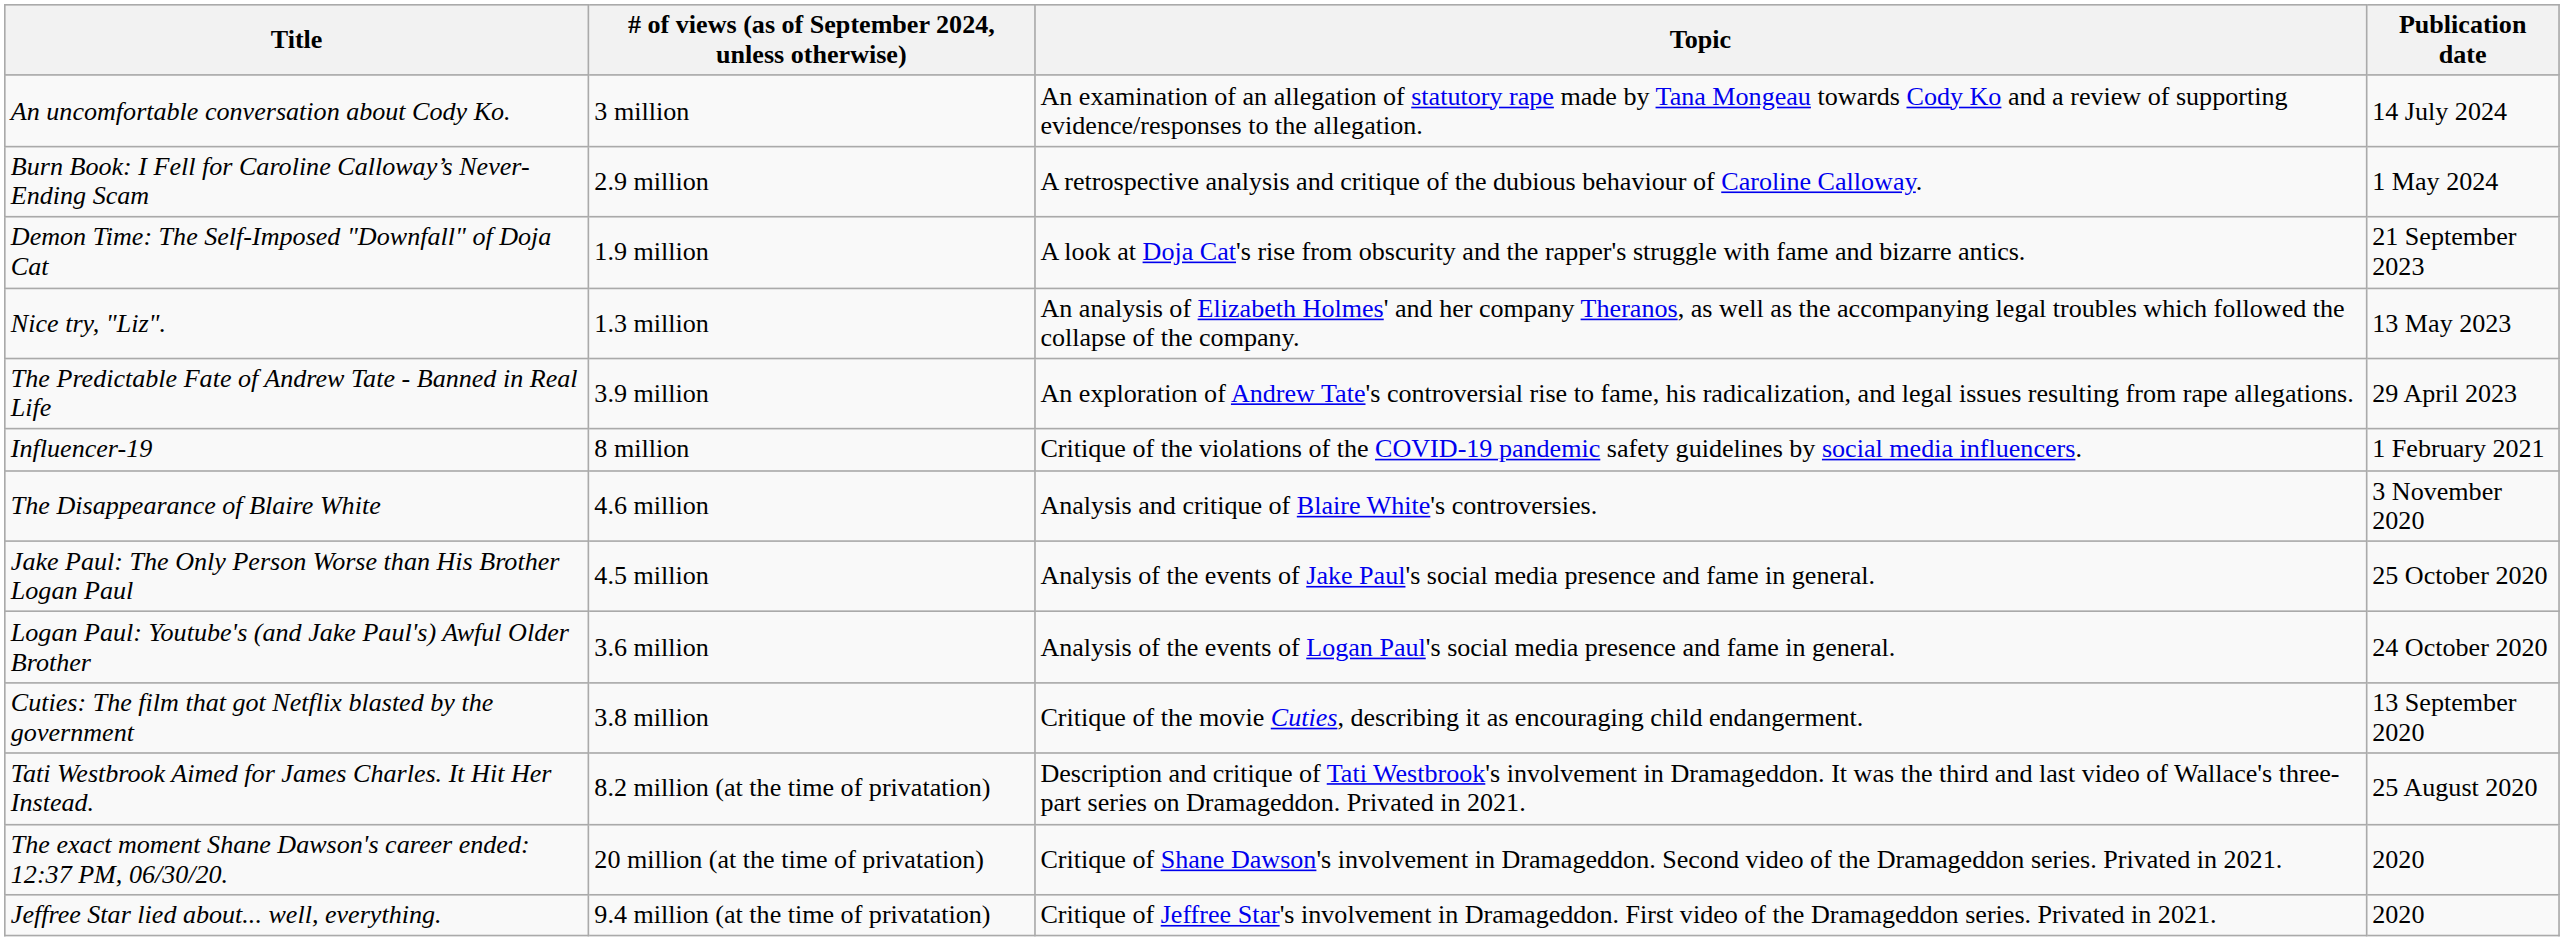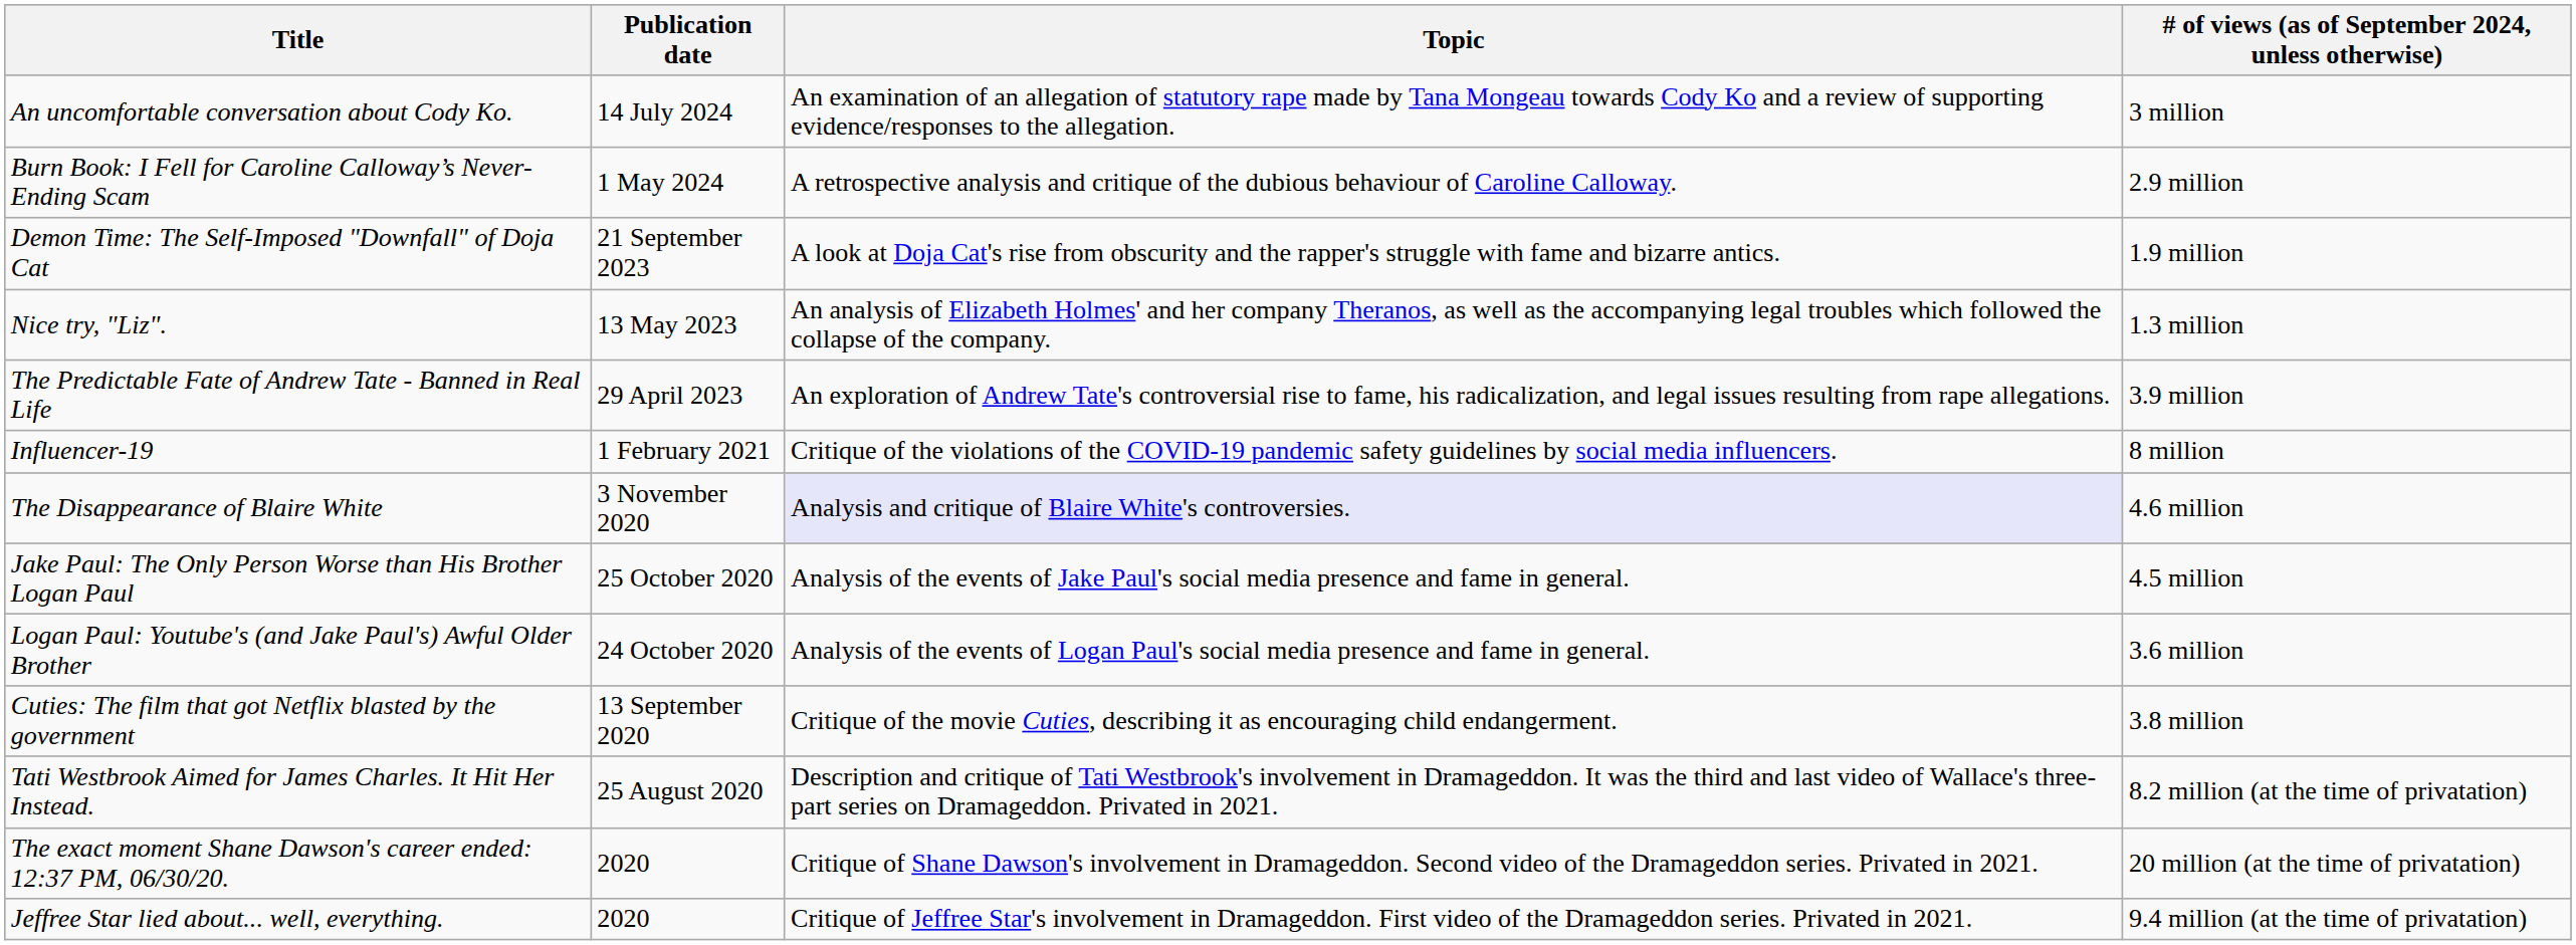 <table class="wikitable sortable">
 <tr>
 <th>Title</th>
+<th>Publication date</th>
+<th>Topic</th>
 <th># of views (as of September 2024, unless otherwise)</th>
-<th>Topic</th>
-<th>Publication date</th>
 </tr>
 <tr>
 <td><em>An uncomfortable conversation about Cody Ko.</em></td>
+<td>14 July 2024</td>
+<td>An examination of an allegation of <a href='#'>statutory rape</a> made by <a href='#'>Tana Mongeau</a> towards <a href='#'>Cody Ko</a> and a review of supporting evidence/responses to the allegation.</td>
 <td>3 million</td>
-<td>An examination of an allegation of <a href='#'>statutory rape</a> made by <a href='#'>Tana Mongeau</a> towards <a href='#'>Cody Ko</a> and a review of supporting evidence/responses to the allegation.</td>
-<td>14 July 2024</td>
 </tr>
 <tr>
 <td><em>Burn Book: I Fell for Caroline Calloway’s Never-Ending Scam</em></td>
+<td>1 May 2024</td>
+<td>A retrospective analysis and critique of the dubious behaviour of <a href='#'>Caroline Calloway</a>.</td>
 <td>2.9 million</td>
-<td>A retrospective analysis and critique of the dubious behaviour of <a href='#'>Caroline Calloway</a>.</td>
-<td>1 May 2024</td>
 </tr>
 <tr>
 <td><em>Demon Time: The Self-Imposed "Downfall" of Doja Cat</em></td>
+<td>21 September 2023</td>
+<td>A look at <a href='#'>Doja Cat</a>'s rise from obscurity and the rapper's struggle with fame and bizarre antics.</td>
 <td>1.9 million</td>
-<td>A look at <a href='#'>Doja Cat</a>'s rise from obscurity and the rapper's struggle with fame and bizarre antics.</td>
-<td>21 September 2023</td>
 </tr>
 <tr>
 <td><em>Nice try, "Liz".</em></td>
+<td>13 May 2023</td>
+<td>An analysis of <a href='#'>Elizabeth Holmes</a>' and her company <a href='#'>Theranos</a>, as well as the accompanying legal troubles which followed the collapse of the company.</td>
 <td>1.3 million</td>
-<td>An analysis of <a href='#'>Elizabeth Holmes</a>' and her company <a href='#'>Theranos</a>, as well as the accompanying legal troubles which followed the collapse of the company.</td>
-<td>13 May 2023</td>
 </tr>
 <tr>
 <td><em>The Predictable Fate of Andrew Tate - Banned in Real Life</em></td>
+<td>29 April 2023</td>
+<td>An exploration of <a href='#'>Andrew Tate</a>'s controversial rise to fame, his radicalization, and legal issues resulting from rape allegations.</td>
 <td>3.9 million</td>
-<td>An exploration of <a href='#'>Andrew Tate</a>'s controversial rise to fame, his radicalization, and legal issues resulting from rape allegations.</td>
-<td>29 April 2023</td>
 </tr>
 <tr>
 <td><em>Influencer-19</em></td>
+<td>1 February 2021</td>
+<td>Critique of the violations of the <a href='#'>COVID-19 pandemic</a> safety guidelines by <a href='#'>social media influencers</a>.</td>
 <td>8 million</td>
-<td>Critique of the violations of the <a href='#'>COVID-19 pandemic</a> safety guidelines by <a href='#'>social media influencers</a>.</td>
-<td>1 February 2021</td>
 </tr>
 <tr>
 <td><em>The Disappearance of Blaire White</em></td>
+<td>3 November 2020</td>
+<td style="background: lavender;">Analysis and critique of <a href='#'>Blaire White</a>'s controversies.</td>
 <td>4.6 million</td>
-<td>Analysis and critique of <a href='#'>Blaire White</a>'s controversies.</td>
-<td>3 November 2020</td>
 </tr>
 <tr>
 <td><em>Jake Paul: The Only Person Worse than His Brother Logan Paul</em></td>
+<td>25 October 2020</td>
+<td>Analysis of the events of <a href='#'>Jake Paul</a>'s social media presence and fame in general.</td>
 <td>4.5 million</td>
-<td>Analysis of the events of <a href='#'>Jake Paul</a>'s social media presence and fame in general.</td>
-<td>25 October 2020</td>
 </tr>
 <tr>
 <td><em>Logan Paul: Youtube's (and Jake Paul's) Awful Older Brother</em></td>
+<td>24 October 2020</td>
+<td>Analysis of the events of <a href='#'>Logan Paul</a>'s social media presence and fame in general.</td>
 <td>3.6 million</td>
-<td>Analysis of the events of <a href='#'>Logan Paul</a>'s social media presence and fame in general.</td>
-<td>24 October 2020</td>
 </tr>
 <tr>
 <td><em>Cuties: The film that got Netflix blasted by the government</em></td>
+<td>13 September 2020</td>
+<td>Critique of the movie <em><a href='#'>Cuties</a></em>, describing it as encouraging child endangerment.</td>
 <td>3.8 million</td>
-<td>Critique of the movie <em><a href='#'>Cuties</a></em>, describing it as encouraging child endangerment.</td>
-<td>13 September 2020</td>
 </tr>
 <tr>
 <td><em>Tati Westbrook Aimed for James Charles. It Hit Her Instead.</em></td>
+<td>25 August 2020</td>
+<td>Description and critique of <a href='#'>Tati Westbrook</a>'s involvement in Dramageddon. It was the third and last video of Wallace's three-part series on Dramageddon. Privated in 2021.</td>
 <td>8.2 million (at the time of privatation)</td>
-<td>Description and critique of <a href='#'>Tati Westbrook</a>'s involvement in Dramageddon. It was the third and last video of Wallace's three-part series on Dramageddon. Privated in 2021.</td>
-<td>25 August 2020</td>
 </tr>
 <tr>
 <td><em>The exact moment Shane Dawson's career ended: 12:37 PM, 06/30/20.</em></td>
+<td>2020</td>
+<td>Critique of <a href='#'>Shane Dawson</a>'s involvement in Dramageddon. Second video of the Dramageddon series. Privated in 2021.</td>
 <td>20 million (at the time of privatation)</td>
-<td>Critique of <a href='#'>Shane Dawson</a>'s involvement in Dramageddon. Second video of the Dramageddon series. Privated in 2021.</td>
-<td>2020</td>
 </tr>
 <tr>
 <td><em>Jeffree Star lied about... well, everything.</em></td>
+<td>2020</td>
+<td>Critique of <a href='#'>Jeffree Star</a>'s involvement in Dramageddon. First video of the Dramageddon series. Privated in 2021.</td>
 <td>9.4 million (at the time of privatation)</td>
-<td>Critique of <a href='#'>Jeffree Star</a>'s involvement in Dramageddon. First video of the Dramageddon series. Privated in 2021.</td>
-<td>2020</td>
 </tr>
 </table>
